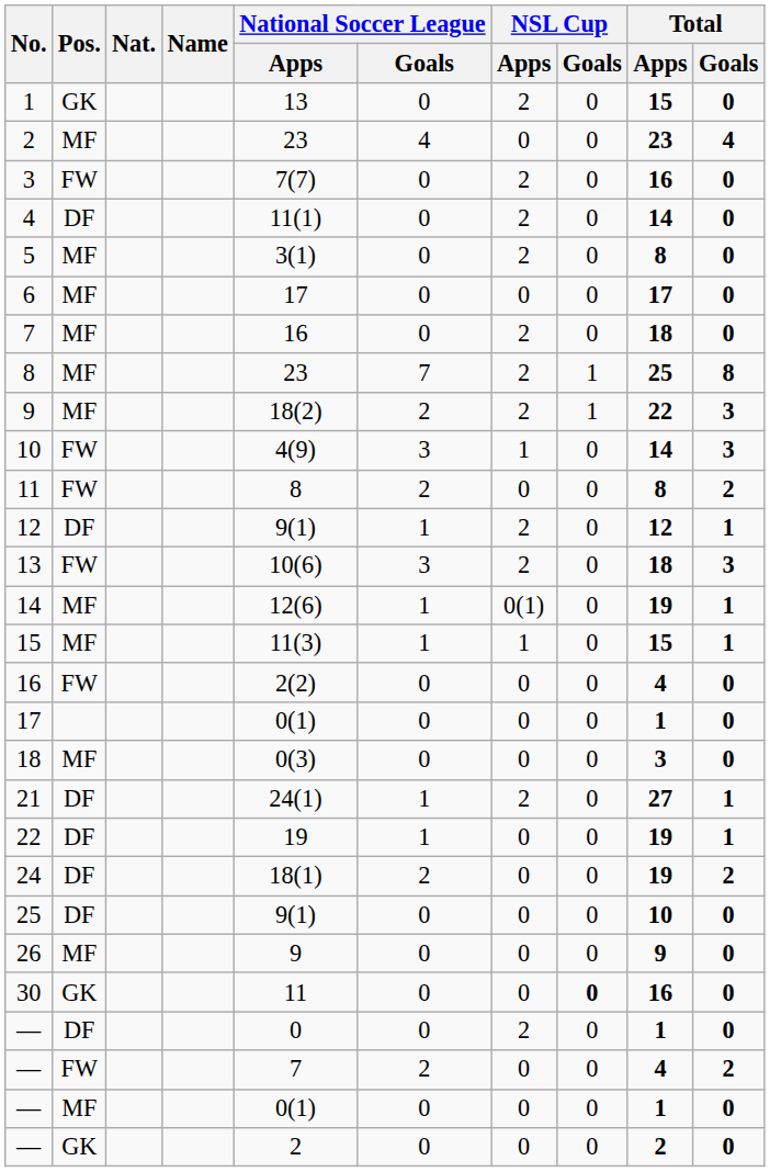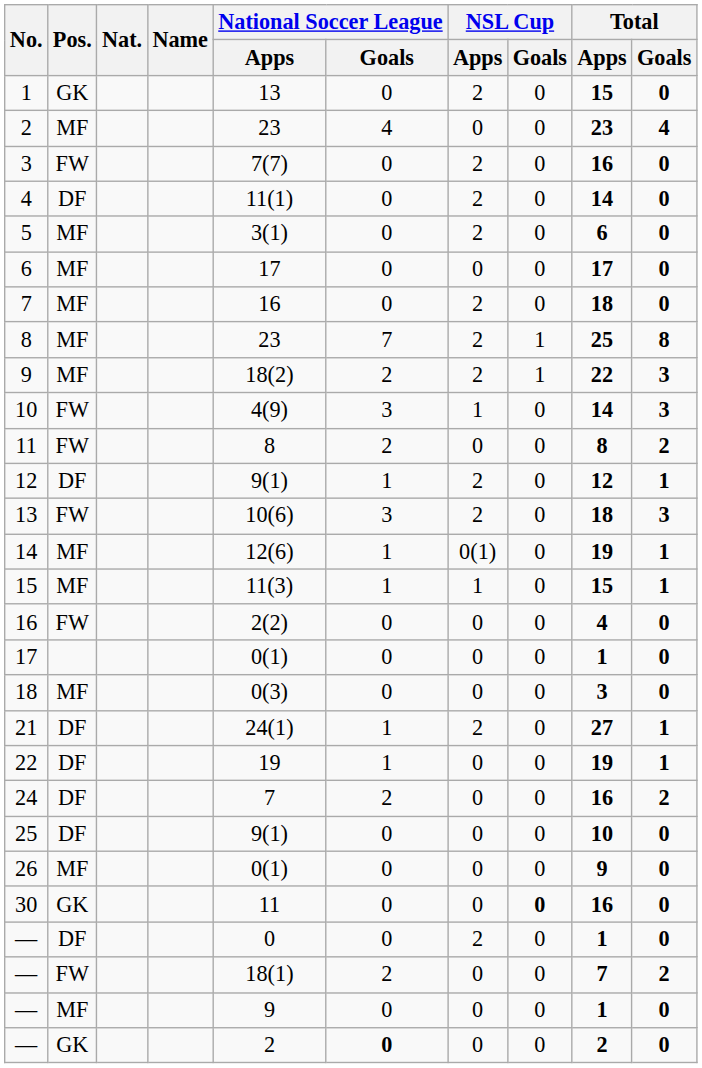 <table class="wikitable sortable" style="text-align:center">
 <tr>
 <th rowspan="2">No.</th>
 <th rowspan="2">Pos.</th>
 <th rowspan="2">Nat.</th>
 <th rowspan="2">Name</th>
 <th colspan="2"><a href='#'>National Soccer League</a></th>
 <th colspan="2"><a href='#'>NSL Cup</a></th>
 <th colspan="2">Total</th>
 </tr>
 <tr>
 <th>Apps</th>
 <th>Goals</th>
 <th>Apps</th>
 <th>Goals</th>
 <th>Apps</th>
 <th>Goals</th>
 </tr>
 <tr>
 <td>1</td>
 <td>GK</td>
 <td></td>
 <td align=left></td>
 <td>13</td>
 <td>0</td>
 <td>2</td>
 <td>0</td>
 <td><strong>15</strong></td>
 <td><strong>0</strong></td>
 </tr>
 <tr>
 <td>2</td>
 <td>MF</td>
 <td></td>
 <td align=left></td>
 <td>23</td>
 <td>4</td>
 <td>0</td>
 <td>0</td>
 <td><strong>23</strong></td>
 <td><strong>4</strong></td>
 </tr>
 <tr>
 <td>3</td>
 <td>FW</td>
 <td></td>
 <td align=left></td>
 <td>7(7)</td>
 <td>0</td>
 <td>2</td>
 <td>0</td>
 <td><strong>16</strong></td>
 <td><strong>0</strong></td>
 </tr>
 <tr>
 <td>4</td>
 <td>DF</td>
 <td></td>
 <td align=left></td>
 <td>11(1)</td>
 <td>0</td>
 <td>2</td>
 <td>0</td>
 <td><strong>14</strong></td>
 <td><strong>0</strong></td>
 </tr>
 <tr>
 <td>5</td>
 <td>MF</td>
 <td></td>
 <td align=left></td>
 <td>3(1)</td>
 <td>0</td>
 <td>2</td>
 <td>0</td>
-<td><strong>8</strong></td>
+<td><strong>6</strong></td>
 <td><strong>0</strong></td>
 </tr>
 <tr>
 <td>6</td>
 <td>MF</td>
 <td></td>
 <td align=left></td>
 <td>17</td>
 <td>0</td>
 <td>0</td>
 <td>0</td>
 <td><strong>17</strong></td>
 <td><strong>0</strong></td>
 </tr>
 <tr>
 <td>7</td>
 <td>MF</td>
 <td></td>
 <td align=left></td>
 <td>16</td>
 <td>0</td>
 <td>2</td>
 <td>0</td>
 <td><strong>18</strong></td>
 <td><strong>0</strong></td>
 </tr>
 <tr>
 <td>8</td>
 <td>MF</td>
 <td></td>
 <td align=left></td>
 <td>23</td>
 <td>7</td>
 <td>2</td>
 <td>1</td>
 <td><strong>25</strong></td>
 <td><strong>8</strong></td>
 </tr>
 <tr>
 <td>9</td>
 <td>MF</td>
 <td></td>
 <td align=left></td>
 <td>18(2)</td>
 <td>2</td>
 <td>2</td>
 <td>1</td>
 <td><strong>22</strong></td>
 <td><strong>3</strong></td>
 </tr>
 <tr>
 <td>10</td>
 <td>FW</td>
 <td></td>
 <td align=left></td>
 <td>4(9)</td>
 <td>3</td>
 <td>1</td>
 <td>0</td>
 <td><strong>14</strong></td>
 <td><strong>3</strong></td>
 </tr>
 <tr>
 <td>11</td>
 <td>FW</td>
 <td></td>
 <td align=left></td>
 <td>8</td>
 <td>2</td>
 <td>0</td>
 <td>0</td>
 <td><strong>8</strong></td>
 <td><strong>2</strong></td>
 </tr>
 <tr>
 <td>12</td>
 <td>DF</td>
 <td></td>
 <td align=left></td>
 <td>9(1)</td>
 <td>1</td>
 <td>2</td>
 <td>0</td>
 <td><strong>12</strong></td>
 <td><strong>1</strong></td>
 </tr>
 <tr>
 <td>13</td>
 <td>FW</td>
 <td></td>
 <td align=left></td>
 <td>10(6)</td>
 <td>3</td>
 <td>2</td>
 <td>0</td>
 <td><strong>18</strong></td>
 <td><strong>3</strong></td>
 </tr>
 <tr>
 <td>14</td>
 <td>MF</td>
 <td></td>
 <td align=left></td>
 <td>12(6)</td>
 <td>1</td>
 <td>0(1)</td>
 <td>0</td>
 <td><strong>19</strong></td>
 <td><strong>1</strong></td>
 </tr>
 <tr>
 <td>15</td>
 <td>MF</td>
 <td></td>
 <td align=left></td>
 <td>11(3)</td>
 <td>1</td>
 <td>1</td>
 <td>0</td>
 <td><strong>15</strong></td>
 <td><strong>1</strong></td>
 </tr>
 <tr>
 <td>16</td>
 <td>FW</td>
 <td></td>
 <td align=left></td>
 <td>2(2)</td>
 <td>0</td>
 <td>0</td>
 <td>0</td>
 <td><strong>4</strong></td>
 <td><strong>0</strong></td>
 </tr>
 <tr>
 <td>17</td>
 <td></td>
 <td></td>
 <td align=left></td>
 <td>0(1)</td>
 <td>0</td>
 <td>0</td>
 <td>0</td>
 <td><strong>1</strong></td>
 <td><strong>0</strong></td>
 </tr>
 <tr>
 <td>18</td>
 <td>MF</td>
 <td></td>
 <td align=left></td>
 <td>0(3)</td>
 <td>0</td>
 <td>0</td>
 <td>0</td>
 <td><strong>3</strong></td>
 <td><strong>0</strong></td>
 </tr>
 <tr>
 <td>21</td>
 <td>DF</td>
 <td></td>
 <td align=left></td>
 <td>24(1)</td>
 <td>1</td>
 <td>2</td>
 <td>0</td>
 <td><strong>27</strong></td>
 <td><strong>1</strong></td>
 </tr>
 <tr>
 <td>22</td>
 <td>DF</td>
 <td></td>
 <td align=left></td>
 <td>19</td>
 <td>1</td>
 <td>0</td>
 <td>0</td>
 <td><strong>19</strong></td>
 <td><strong>1</strong></td>
 </tr>
 <tr>
 <td>24</td>
 <td>DF</td>
 <td></td>
 <td align=left></td>
-<td>18(1)</td>
+<td>7</td>
 <td>2</td>
 <td>0</td>
 <td>0</td>
-<td><strong>19</strong></td>
+<td><strong>16</strong></td>
 <td><strong>2</strong></td>
 </tr>
 <tr>
 <td>25</td>
 <td>DF</td>
 <td></td>
 <td align=left></td>
 <td>9(1)</td>
 <td>0</td>
 <td>0</td>
 <td>0</td>
 <td><strong>10</strong></td>
 <td><strong>0</strong></td>
 </tr>
 <tr>
 <td>26</td>
 <td>MF</td>
 <td></td>
 <td align=left></td>
-<td>9</td>
+<td>0(1)</td>
 <td>0</td>
 <td>0</td>
 <td>0</td>
 <td><strong>9</strong></td>
 <td><strong>0</strong></td>
 </tr>
 <tr>
 <td>30</td>
 <td>GK</td>
 <td></td>
 <td align=left></td>
 <td>11</td>
 <td>0</td>
 <td>0</td>
 <td><strong>0</strong></td>
 <td><strong>16</strong></td>
 <td><strong>0</strong></td>
 </tr>
 <tr>
 <td>—</td>
 <td>DF</td>
 <td></td>
 <td align=left></td>
 <td>0</td>
 <td>0</td>
 <td>2</td>
 <td>0</td>
 <td><strong>1</strong></td>
 <td><strong>0</strong></td>
 </tr>
 <tr>
 <td>—</td>
 <td>FW</td>
 <td></td>
 <td align=left></td>
-<td>7</td>
+<td>18(1)</td>
 <td>2</td>
 <td>0</td>
 <td>0</td>
-<td><strong>4</strong></td>
+<td><strong>7</strong></td>
 <td><strong>2</strong></td>
 </tr>
 <tr>
 <td>—</td>
 <td>MF</td>
 <td></td>
 <td align=left></td>
-<td>0(1)</td>
+<td>9</td>
 <td>0</td>
 <td>0</td>
 <td>0</td>
 <td><strong>1</strong></td>
 <td><strong>0</strong></td>
 </tr>
 <tr>
 <td>—</td>
 <td>GK</td>
 <td></td>
 <td align=left></td>
 <td>2</td>
-<td>0</td>
+<td><strong>0</strong></td>
 <td>0</td>
 <td>0</td>
 <td><strong>2</strong></td>
 <td><strong>0</strong></td>
 </tr>
 </table>
